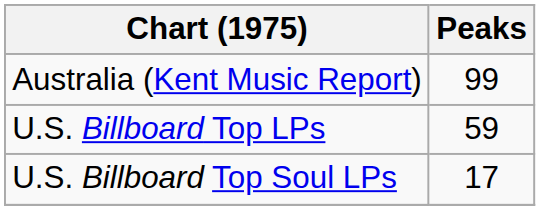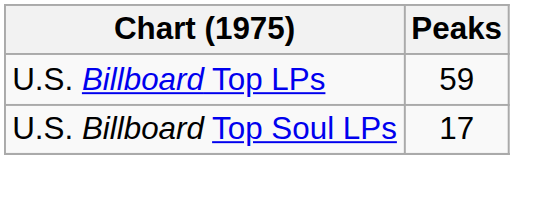 <table class="wikitable">
 <tr>
 <th>Chart (1975)</th>
 <th>Peaks<br></th>
-</tr>
-<tr>
-<td>Australia (<a href='#'>Kent Music Report</a>)</td>
-<td align="center">99</td>
 </tr>
 <tr>
 <td>U.S. <a href='#'><em>Billboard</em> Top LPs</a></td>
 <td align="center">59</td>
 </tr>
 <tr>
 <td>U.S. <em>Billboard</em> <a href='#'>Top Soul LPs</a></td>
 <td align="center">17</td>
 </tr>
 <tr>
 </tr>
 </table>
